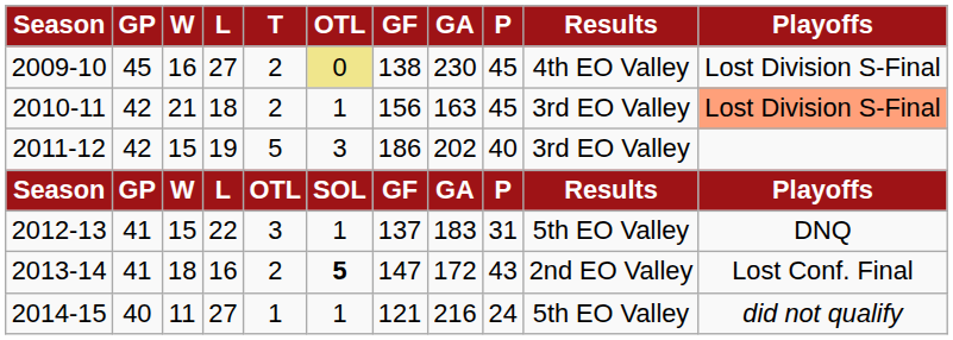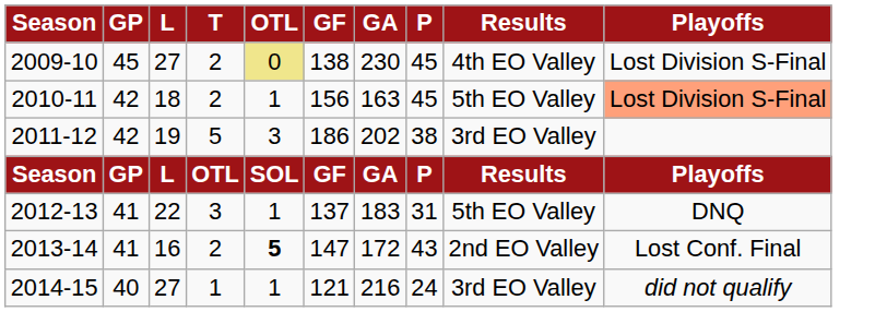 <table class="wikitable">
 <tr align="center" style="color: #FFFFFF" bgcolor="#9E1316">
 <td><strong>Season</strong></td>
 <td><strong>GP</strong></td>
-<td><strong>W</strong></td>
 <td><strong>L</strong></td>
 <td><strong>T</strong></td>
 <td><strong>OTL</strong></td>
 <td><strong>GF</strong></td>
 <td><strong>GA</strong></td>
 <td><strong>P</strong></td>
 <td><strong>Results</strong></td>
 <td><strong>Playoffs</strong></td>
 </tr>
 <tr align="center">
 <td>2009-10</td>
 <td>45</td>
-<td>16</td>
 <td>27</td>
 <td>2</td>
 <td style="background: khaki;">0</td>
 <td>138</td>
 <td>230</td>
 <td>45</td>
 <td>4th EO Valley</td>
 <td>Lost Division S-Final</td>
 </tr>
 <tr align="center">
 <td>2010-11</td>
 <td>42</td>
-<td>21</td>
 <td>18</td>
 <td>2</td>
 <td>1</td>
 <td>156</td>
 <td>163</td>
 <td>45</td>
-<td>3rd EO Valley</td>
+<td>5th EO Valley</td>
 <td style="background: lightsalmon;">Lost Division S-Final</td>
 </tr>
 <tr align="center">
 <td>2011-12</td>
 <td>42</td>
-<td>15</td>
 <td>19</td>
 <td>5</td>
 <td>3</td>
 <td>186</td>
 <td>202</td>
-<td>40</td>
+<td>38</td>
 <td>3rd EO Valley</td>
 <td></td>
 </tr>
 <tr align="center" style="color: #FFFFFF" bgcolor="#9E1316">
 <td><strong>Season</strong></td>
 <td><strong>GP</strong></td>
-<td><strong>W</strong></td>
 <td><strong>L</strong></td>
 <td><strong>OTL</strong></td>
 <td><strong>SOL</strong></td>
 <td><strong>GF</strong></td>
 <td><strong>GA</strong></td>
 <td><strong>P</strong></td>
 <td><strong>Results</strong></td>
 <td><strong>Playoffs</strong></td>
 </tr>
 <tr align="center">
 <td>2012-13</td>
 <td>41</td>
-<td>15</td>
 <td>22</td>
 <td>3</td>
 <td>1</td>
 <td>137</td>
 <td>183</td>
 <td>31</td>
 <td>5th EO Valley</td>
 <td>DNQ</td>
 </tr>
 <tr align="center">
 <td>2013-14</td>
 <td>41</td>
-<td>18</td>
 <td>16</td>
 <td>2</td>
 <td><strong>5</strong></td>
 <td>147</td>
 <td>172</td>
 <td>43</td>
 <td>2nd EO Valley</td>
 <td>Lost Conf. Final</td>
 </tr>
 <tr align="center">
 <td>2014-15</td>
 <td>40</td>
-<td>11</td>
 <td>27</td>
 <td>1</td>
 <td>1</td>
 <td>121</td>
 <td>216</td>
 <td>24</td>
-<td>5th EO Valley</td>
+<td>3rd EO Valley</td>
 <td><em>did not qualify</em></td>
 </tr>
 </table>
